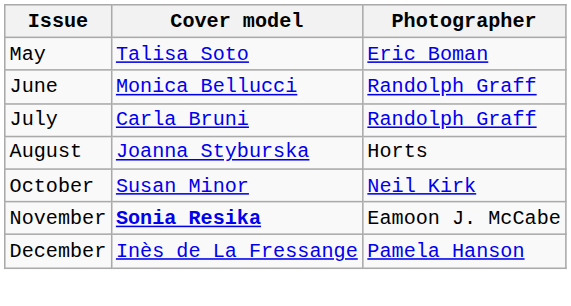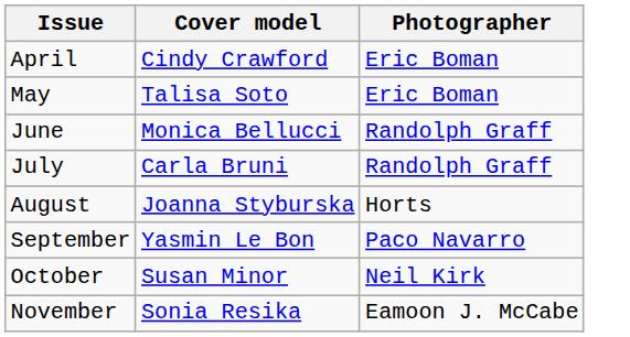 <table class="wikitable">
 <tr>
 <th>Issue</th>
 <th>Cover model</th>
 <th>Photographer</th>
+</tr>
+<tr>
+<td>April</td>
+<td><a href='#'>Cindy Crawford</a></td>
+<td><a href='#'>Eric Boman</a></td>
 </tr>
 <tr>
 <td>May</td>
 <td><a href='#'>Talisa Soto</a></td>
 <td><a href='#'>Eric Boman</a></td>
 </tr>
 <tr>
 <td>June</td>
 <td><a href='#'>Monica Bellucci</a></td>
 <td><a href='#'>Randolph Graff</a></td>
 </tr>
 <tr>
 <td>July</td>
 <td><a href='#'>Carla Bruni</a></td>
 <td><a href='#'>Randolph Graff</a></td>
 </tr>
 <tr>
 <td>August</td>
 <td><a href='#'>Joanna Styburska</a></td>
 <td>Horts</td>
 </tr>
 <tr>
+<td>September</td>
+<td><a href='#'>Yasmin Le Bon</a></td>
+<td><a href='#'>Paco Navarro</a></td>
+</tr>
+<tr>
 <td>October</td>
 <td><a href='#'>Susan Minor</a></td>
 <td><a href='#'>Neil Kirk</a></td>
 </tr>
 <tr>
 <td>November</td>
-<td><strong><a href='#'>Sonia Resika</a></strong></td>
+<td><a href='#'>Sonia Resika</a></td>
 <td>Eamoon J. McCabe</td>
 </tr>
-<tr>
-<td>December</td>
-<td><a href='#'>Inès de La Fressange</a></td>
-<td><a href='#'>Pamela Hanson</a></td>
-</tr>
 </table>
